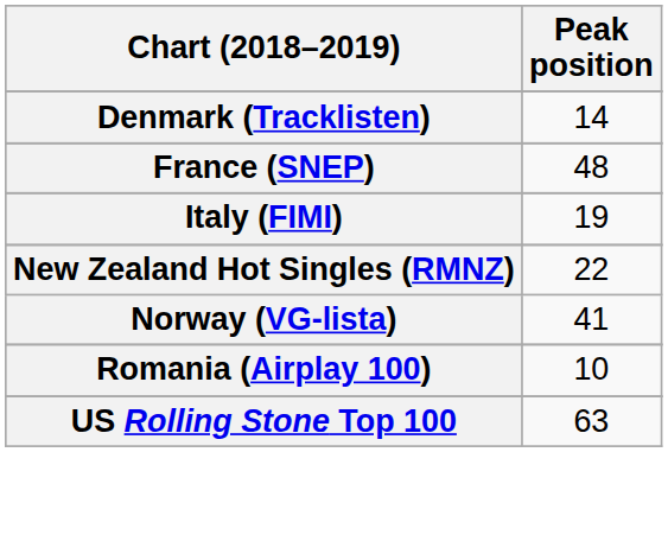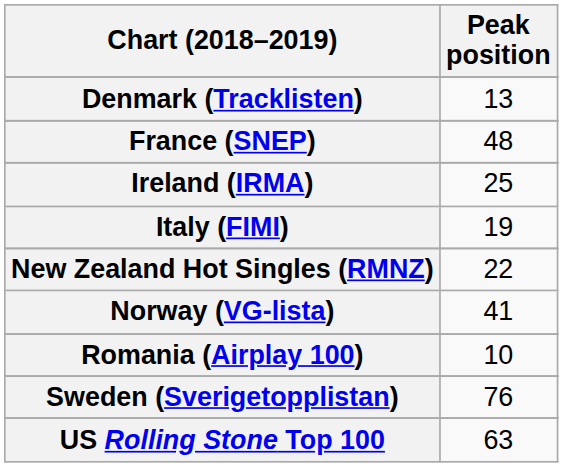 <table class="wikitable sortable plainrowheaders" style="text-align:center">
 <tr>
 <th scope="col">Chart (2018–2019)</th>
 <th scope="col">Peak<br>position</th>
 </tr>
 <tr>
 </tr>
 <tr>
 </tr>
 <tr>
 </tr>
 <tr>
 </tr>
 <tr>
 </tr>
 <tr>
 <th scope="row">Denmark (<a href='#'>Tracklisten</a>)</th>
-<td>14</td>
+<td>13</td>
 </tr>
 <tr>
 </tr>
 <tr>
 <th scope="row">France (<a href='#'>SNEP</a>)</th>
 <td>48</td>
 </tr>
 <tr>
 </tr>
 <tr>
 </tr>
 <tr>
+</tr>
+<tr>
+<th scope="row">Ireland (<a href='#'>IRMA</a>)</th>
+<td>25</td>
 </tr>
 <tr>
 <th scope="row">Italy (<a href='#'>FIMI</a>)<br></th>
 <td>19</td>
 </tr>
 <tr>
 </tr>
 <tr>
 <th scope="row">New Zealand Hot Singles (<a href='#'>RMNZ</a>)</th>
 <td>22</td>
 </tr>
 <tr>
 <th scope="row">Norway (<a href='#'>VG-lista</a>)</th>
 <td>41</td>
 </tr>
 <tr>
 </tr>
 <tr>
 <th scope="row">Romania (<a href='#'>Airplay 100</a>)</th>
 <td>10</td>
 </tr>
 <tr>
 </tr>
 <tr>
+<th scope="row">Sweden (<a href='#'>Sverigetopplistan</a>)</th>
+<td>76</td>
+</tr>
+<tr>
 </tr>
 <tr>
 </tr>
 <tr>
 </tr>
 <tr>
 </tr>
 <tr>
 </tr>
 <tr>
 </tr>
 <tr>
 <th scope="row">US <a href='#'><em>Rolling Stone</em> Top 100</a></th>
 <td>63</td>
 </tr>
 </table>
